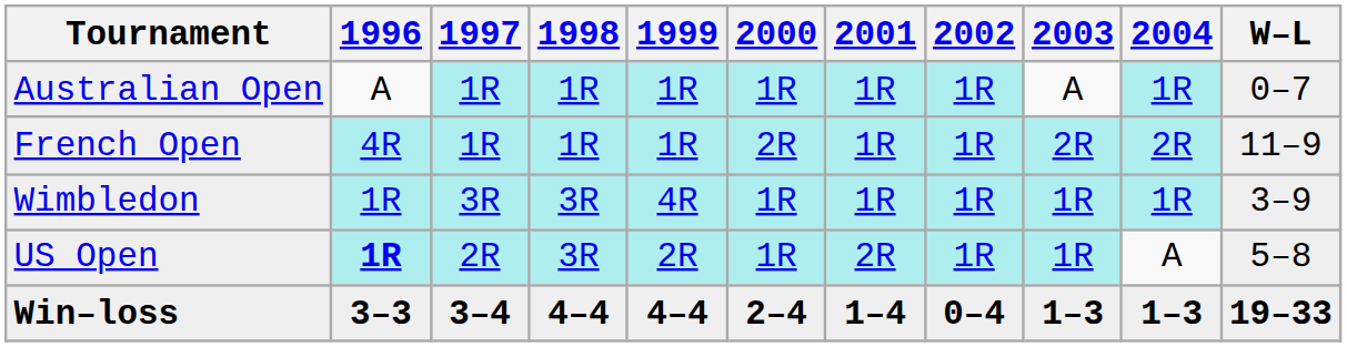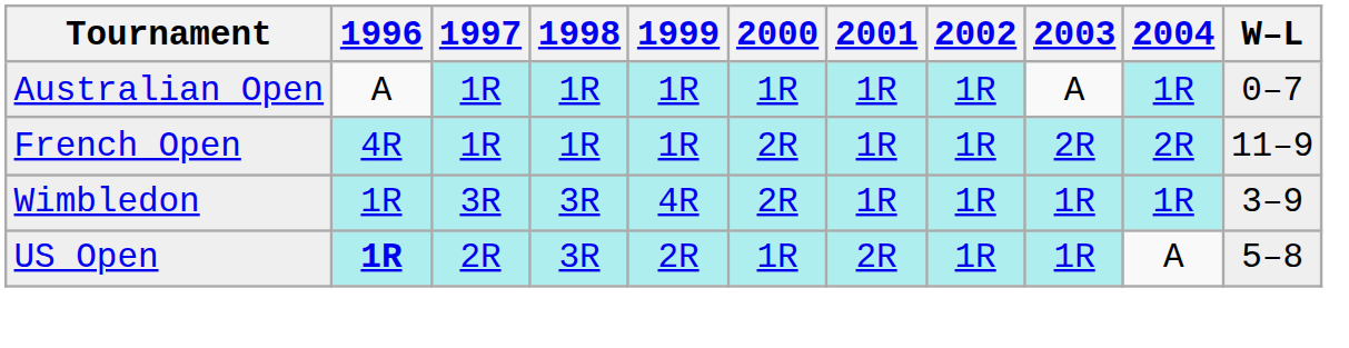 <table class="wikitable">
 <tr>
 <th>Tournament</th>
 <th><a href='#'>1996</a></th>
 <th><a href='#'>1997</a></th>
 <th><a href='#'>1998</a></th>
 <th><a href='#'>1999</a></th>
 <th><a href='#'>2000</a></th>
 <th><a href='#'>2001</a></th>
 <th><a href='#'>2002</a></th>
 <th><a href='#'>2003</a></th>
 <th><a href='#'>2004</a></th>
 <th>W–L</th>
 </tr>
 <tr>
 <td style="background:#efefef;"><a href='#'>Australian Open</a></td>
 <td align="center">A</td>
 <td align="center" style="background:#afeeee;"><a href='#'>1R</a></td>
 <td align="center" style="background:#afeeee;"><a href='#'>1R</a></td>
 <td align="center" style="background:#afeeee;"><a href='#'>1R</a></td>
 <td align="center" style="background:#afeeee;"><a href='#'>1R</a></td>
 <td align="center" style="background:#afeeee;"><a href='#'>1R</a></td>
 <td align="center" style="background:#afeeee;"><a href='#'>1R</a></td>
 <td align="center">A</td>
 <td align="center" style="background:#afeeee;"><a href='#'>1R</a></td>
 <td align="center" style="background:#EFEFEF;">0–7</td>
 </tr>
 <tr>
 <td style="background:#efefef;"><a href='#'>French Open</a></td>
 <td align="center" style="background:#afeeee;"><a href='#'>4R</a></td>
 <td align="center" style="background:#afeeee;"><a href='#'>1R</a></td>
 <td align="center" style="background:#afeeee;"><a href='#'>1R</a></td>
 <td align="center" style="background:#afeeee;"><a href='#'>1R</a></td>
 <td align="center" style="background:#afeeee;"><a href='#'>2R</a></td>
 <td align="center" style="background:#afeeee;"><a href='#'>1R</a></td>
 <td align="center" style="background:#afeeee;"><a href='#'>1R</a></td>
 <td align="center" style="background:#afeeee;"><a href='#'>2R</a></td>
 <td align="center" style="background:#afeeee;"><a href='#'>2R</a></td>
 <td align="center" style="background:#EFEFEF;">11–9</td>
 </tr>
 <tr>
 <td style="background:#efefef;"><a href='#'>Wimbledon</a></td>
 <td align="center" style="background:#afeeee;"><a href='#'>1R</a></td>
 <td align="center" style="background:#afeeee;"><a href='#'>3R</a></td>
 <td align="center" style="background:#afeeee;"><a href='#'>3R</a></td>
 <td align="center" style="background:#afeeee;"><a href='#'>4R</a></td>
-<td align="center" style="background:#afeeee;"><a href='#'>1R</a></td>
+<td align="center" style="background:#afeeee;"><a href='#'>2R</a></td>
 <td align="center" style="background:#afeeee;"><a href='#'>1R</a></td>
 <td align="center" style="background:#afeeee;"><a href='#'>1R</a></td>
 <td align="center" style="background:#afeeee;"><a href='#'>1R</a></td>
 <td align="center" style="background:#afeeee;"><a href='#'>1R</a></td>
 <td align="center" style="background:#EFEFEF;">3–9</td>
 </tr>
 <tr>
 <td style="background:#EFEFEF;"><a href='#'>US Open</a></td>
 <td align="center" style="background:#afeeee;"><strong><a href='#'>1R</a></strong></td>
 <td align="center" style="background:#afeeee;"><a href='#'>2R</a></td>
 <td align="center" style="background:#afeeee;"><a href='#'>3R</a></td>
 <td align="center" style="background:#afeeee;"><a href='#'>2R</a></td>
 <td align="center" style="background:#afeeee;"><a href='#'>1R</a></td>
 <td align="center" style="background:#afeeee;"><a href='#'>2R</a></td>
 <td align="center" style="background:#afeeee;"><a href='#'>1R</a></td>
 <td align="center" style="background:#afeeee;"><a href='#'>1R</a></td>
 <td align="center">A</td>
 <td align="center" style="background:#EFEFEF;">5–8</td>
 </tr>
-<tr>
-<td style="background:#EFEFEF;"><strong>Win–loss</strong></td>
-<th align="center" style="background:#EFEFEF;">3–3</th>
-<th align="center" style="background:#EFEFEF;">3–4</th>
-<th align="center" style="background:#EFEFEF;">4–4</th>
-<th align="center" style="background:#EFEFEF;">4–4</th>
-<th align="center" style="background:#EFEFEF;">2–4</th>
-<th align="center" style="background:#EFEFEF;">1–4</th>
-<th align="center" style="background:#EFEFEF;">0–4</th>
-<th align="center" style="background:#EFEFEF;">1–3</th>
-<th align="center" style="background:#EFEFEF;">1–3</th>
-<th align="center" style="background:#EFEFEF;">19–33</th>
-</tr>
 </table>
